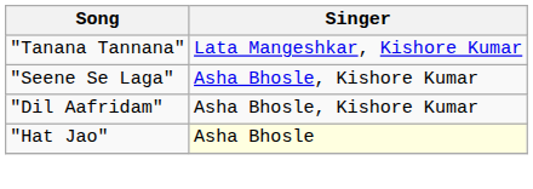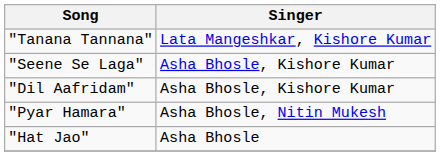 <table class="wikitable" style="font-size:95%;">
 <tr>
 <th>Song</th>
 <th>Singer</th>
 </tr>
 <tr>
 <td>"Tanana Tannana"</td>
 <td><a href='#'>Lata Mangeshkar</a>, <a href='#'>Kishore Kumar</a></td>
 </tr>
 <tr>
 <td>"Seene Se Laga"</td>
 <td><a href='#'>Asha Bhosle</a>, Kishore Kumar</td>
 </tr>
 <tr>
 <td>"Dil Aafridam"</td>
 <td>Asha Bhosle, Kishore Kumar</td>
 </tr>
 <tr>
+<td>"Pyar Hamara"</td>
+<td>Asha Bhosle, <a href='#'>Nitin Mukesh</a></td>
+</tr>
+<tr>
 <td>"Hat Jao"</td>
-<td style="background: lightyellow;">Asha Bhosle</td>
+<td>Asha Bhosle</td>
 </tr>
 <tr>
 </tr>
 </table>
